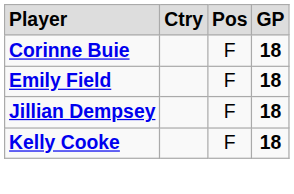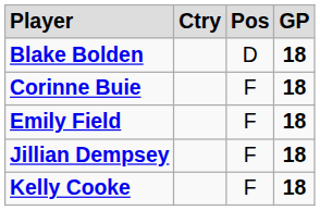 <table class="wikitable">
 <tr align="center" style="font-weight:bold; background-color:#dddddd;" |>
 <td align="left">Player</td>
 <td>Ctry</td>
 <td>Pos</td>
 <td>GP</td>
+</tr>
+<tr align="center">
+<td align="left"><strong><a href='#'>Blake Bolden</a></strong></td>
+<td></td>
+<td>D</td>
+<td><strong>18</strong></td>
 </tr>
 <tr align="center">
 <td align="left"><strong><a href='#'>Corinne Buie</a></strong></td>
 <td></td>
 <td>F</td>
 <td><strong>18</strong></td>
 </tr>
 <tr align="center">
 <td align="left"><strong><a href='#'>Emily Field</a></strong></td>
 <td></td>
 <td>F</td>
 <td><strong>18</strong></td>
 </tr>
 <tr align="center">
 <td align="left"><strong><a href='#'>Jillian Dempsey</a></strong></td>
 <td></td>
 <td>F</td>
 <td><strong>18</strong></td>
 </tr>
 <tr align="center">
 <td align="left"><strong><a href='#'>Kelly Cooke</a></strong></td>
 <td></td>
 <td>F</td>
 <td><strong>18</strong></td>
 </tr>
 </table>
